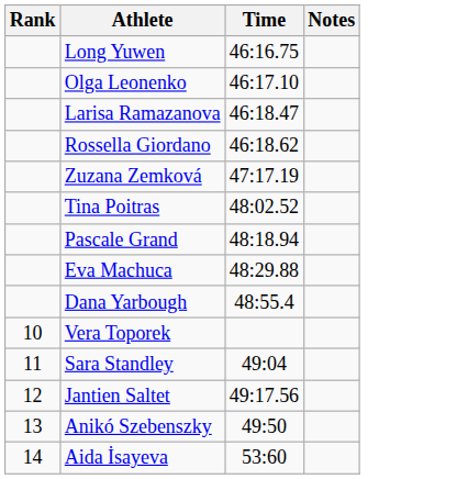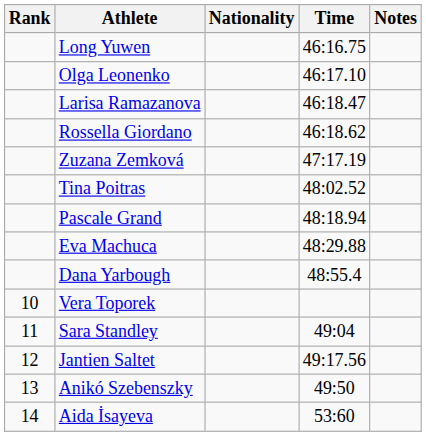 <table class="wikitable sortable" style="text-align:center">
 <tr>
 <th>Rank</th>
 <th>Athlete</th>
+<th>Nationality</th>
 <th>Time</th>
 <th>Notes</th>
 </tr>
 <tr>
 <td></td>
 <td align=left><a href='#'>Long Yuwen</a></td>
+<td align=left></td>
 <td>46:16.75</td>
 <td></td>
 </tr>
 <tr>
 <td></td>
 <td align=left><a href='#'>Olga Leonenko</a></td>
+<td align=left></td>
 <td>46:17.10</td>
 <td></td>
 </tr>
 <tr>
 <td></td>
 <td align=left><a href='#'>Larisa Ramazanova</a></td>
+<td align=left></td>
 <td>46:18.47</td>
 <td></td>
 </tr>
 <tr>
 <td></td>
 <td align=left><a href='#'>Rossella Giordano</a></td>
+<td align=left></td>
 <td>46:18.62</td>
 <td></td>
 </tr>
 <tr>
 <td></td>
 <td align=left><a href='#'>Zuzana Zemková</a></td>
+<td align=left></td>
 <td>47:17.19</td>
 <td></td>
 </tr>
 <tr>
 <td></td>
 <td align=left><a href='#'>Tina Poitras</a></td>
+<td align=left></td>
 <td>48:02.52</td>
 <td></td>
 </tr>
 <tr>
 <td></td>
 <td align=left><a href='#'>Pascale Grand</a></td>
+<td align=left></td>
 <td>48:18.94</td>
 <td></td>
 </tr>
 <tr>
 <td></td>
 <td align=left><a href='#'>Eva Machuca</a></td>
+<td align=left></td>
 <td>48:29.88</td>
 <td></td>
 </tr>
 <tr>
 <td></td>
 <td align=left><a href='#'>Dana Yarbough</a></td>
+<td align=left></td>
 <td>48:55.4</td>
 <td></td>
 </tr>
 <tr>
 <td>10</td>
 <td align=left><a href='#'>Vera Toporek</a></td>
+<td align=left></td>
 <td></td>
 <td></td>
 </tr>
 <tr>
 <td>11</td>
 <td align=left><a href='#'>Sara Standley</a></td>
+<td align=left></td>
 <td>49:04</td>
 <td></td>
 </tr>
 <tr>
 <td>12</td>
 <td align=left><a href='#'>Jantien Saltet</a></td>
+<td align=left></td>
 <td>49:17.56</td>
 <td></td>
 </tr>
 <tr>
 <td>13</td>
 <td align=left><a href='#'>Anikó Szebenszky</a></td>
+<td align=left></td>
 <td>49:50</td>
 <td></td>
 </tr>
 <tr>
 <td>14</td>
 <td align=left><a href='#'>Aida İsayeva</a></td>
+<td align=left></td>
 <td>53:60</td>
 <td></td>
 </tr>
 </table>
